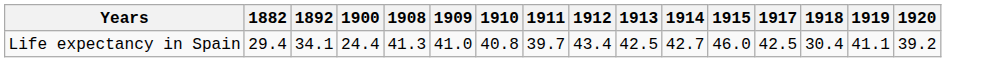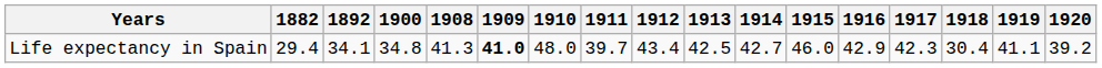 <table class="wikitable" style="text-align:right">
 <tr>
 <th>Years</th>
 <th>1882</th>
 <th>1892</th>
 <th>1900</th>
 <th>1908</th>
 <th>1909</th>
 <th>1910</th>
 <th>1911</th>
 <th>1912</th>
 <th>1913</th>
 <th>1914</th>
 <th>1915</th>
+<th>1916</th>
 <th>1917</th>
 <th>1918</th>
 <th>1919</th>
 <th>1920</th>
 </tr>
 <tr>
 <td>Life expectancy in Spain</td>
 <td>29.4</td>
 <td>34.1</td>
-<td>24.4</td>
+<td>34.8</td>
 <td>41.3</td>
-<td>41.0</td>
-<td>40.8</td>
+<td><strong>41.0</strong></td>
+<td>48.0</td>
 <td>39.7</td>
 <td>43.4</td>
 <td>42.5</td>
 <td>42.7</td>
 <td>46.0</td>
-<td>42.5</td>
+<td>42.9</td>
+<td>42.3</td>
 <td>30.4</td>
 <td>41.1</td>
 <td>39.2</td>
 </tr>
 </table>
